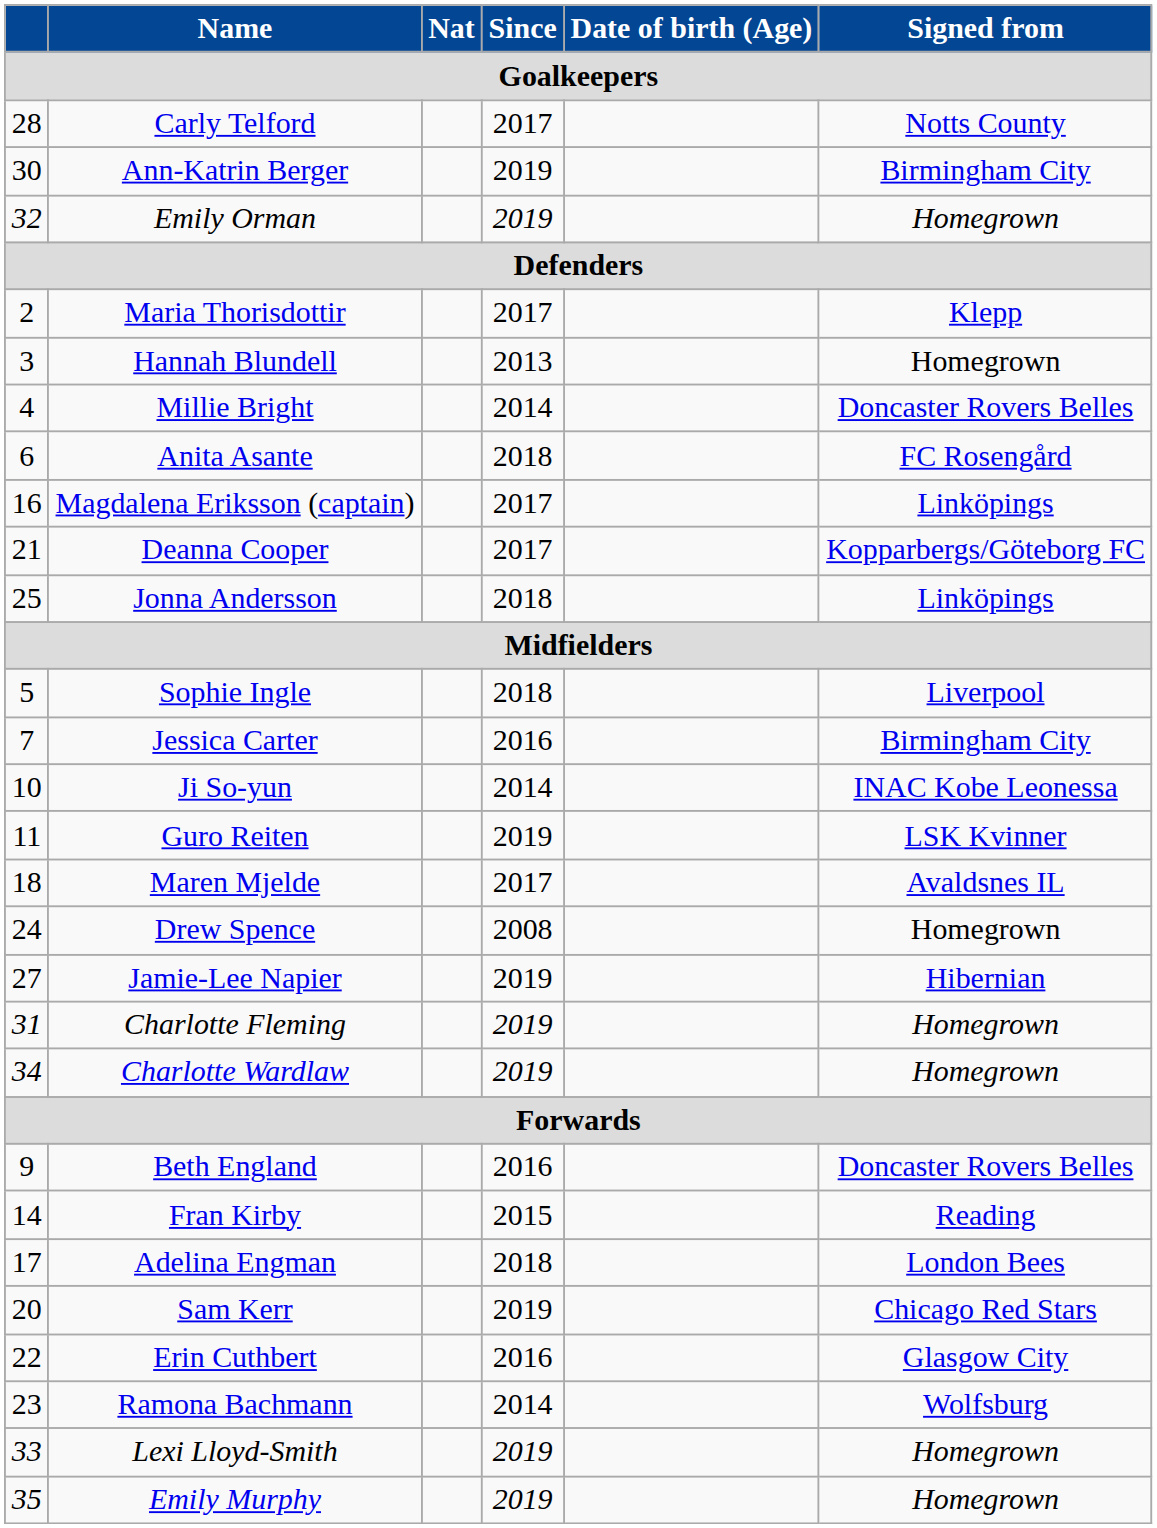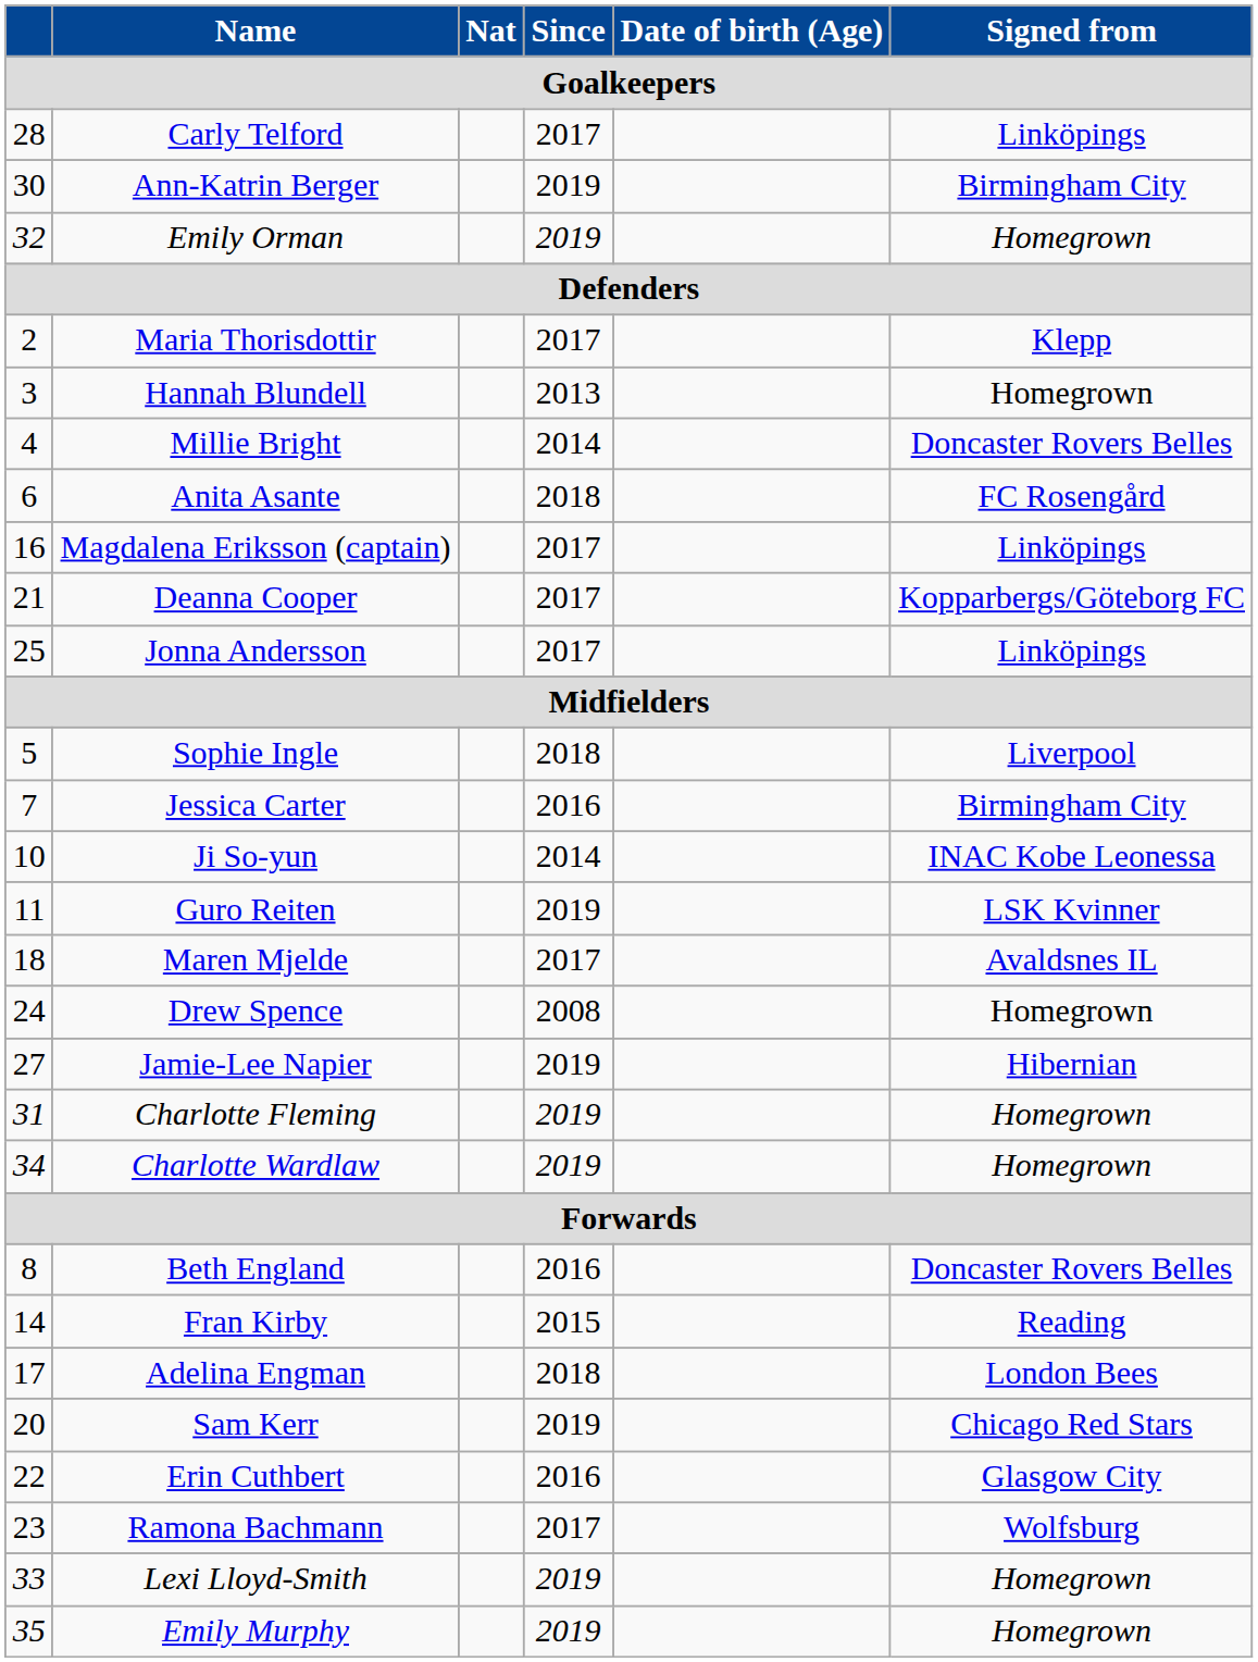 <table class="wikitable" style="text-align:center;">
 <tr>
 <th style="background:#034694; color:white; text-align:center;"></th>
 <th style="background:#034694; color:white; text-align:center;">Name</th>
 <th style="background:#034694; color:white; text-align:center;">Nat</th>
 <th style="background:#034694; color:white; text-align:center;">Since</th>
 <th style="background:#034694; color:white; text-align:center;">Date of birth (Age)</th>
 <th style="background:#034694; color:white; text-align:center;">Signed from</th>
 </tr>
 <tr>
 <th colspan="6" style="background:#dcdcdc; text-align:center;">Goalkeepers</th>
 </tr>
 <tr>
 <td>28</td>
 <td><a href='#'>Carly Telford</a></td>
 <td></td>
 <td>2017</td>
 <td></td>
-<td> <a href='#'>Notts County</a></td>
+<td> <a href='#'>Linköpings</a></td>
 </tr>
 <tr>
 <td>30</td>
 <td><a href='#'>Ann-Katrin Berger</a></td>
 <td></td>
 <td>2019</td>
 <td></td>
 <td> <a href='#'>Birmingham City</a></td>
 </tr>
 <tr>
 <td><em>32</em></td>
 <td><em>Emily Orman</em></td>
 <td></td>
 <td><em>2019</em></td>
 <td><em></em></td>
 <td><em>Homegrown</em></td>
 </tr>
 <tr>
 <th colspan="7" style="background:#dcdcdc; text-align:center;">Defenders</th>
 </tr>
 <tr>
 <td>2</td>
 <td><a href='#'>Maria Thorisdottir</a></td>
 <td></td>
 <td>2017</td>
 <td></td>
 <td> <a href='#'>Klepp</a></td>
 </tr>
 <tr>
 <td>3</td>
 <td><a href='#'>Hannah Blundell</a></td>
 <td></td>
 <td>2013</td>
 <td></td>
 <td>Homegrown</td>
 </tr>
 <tr>
 <td>4</td>
 <td><a href='#'>Millie Bright</a></td>
 <td></td>
 <td>2014</td>
 <td></td>
 <td> <a href='#'>Doncaster Rovers Belles</a></td>
 </tr>
 <tr>
 <td>6</td>
 <td><a href='#'>Anita Asante</a></td>
 <td></td>
 <td>2018</td>
 <td></td>
 <td> <a href='#'>FC Rosengård</a></td>
 </tr>
 <tr>
 <td>16</td>
 <td><a href='#'>Magdalena Eriksson</a> (<a href='#'>captain</a>)</td>
 <td></td>
 <td>2017</td>
 <td></td>
 <td> <a href='#'>Linköpings</a></td>
 </tr>
 <tr>
 <td>21</td>
 <td><a href='#'>Deanna Cooper</a></td>
 <td></td>
 <td>2017</td>
 <td></td>
 <td> <a href='#'>Kopparbergs/Göteborg FC</a></td>
 </tr>
 <tr>
 <td>25</td>
 <td><a href='#'>Jonna Andersson</a></td>
 <td></td>
-<td>2018</td>
+<td>2017</td>
 <td></td>
 <td> <a href='#'>Linköpings</a></td>
 </tr>
 <tr>
 <th colspan="7" style="background:#dcdcdc; text-align:center;">Midfielders</th>
 </tr>
 <tr>
 <td>5</td>
 <td><a href='#'>Sophie Ingle</a></td>
 <td></td>
 <td>2018</td>
 <td></td>
 <td> <a href='#'>Liverpool</a></td>
 </tr>
 <tr>
 <td>7</td>
 <td><a href='#'>Jessica Carter</a></td>
 <td></td>
 <td>2016</td>
 <td></td>
 <td> <a href='#'>Birmingham City</a></td>
 </tr>
 <tr>
 <td>10</td>
 <td><a href='#'>Ji So-yun</a></td>
 <td></td>
 <td>2014</td>
 <td></td>
 <td> <a href='#'>INAC Kobe Leonessa</a></td>
 </tr>
 <tr>
 <td>11</td>
 <td><a href='#'>Guro Reiten</a></td>
 <td></td>
 <td>2019</td>
 <td></td>
 <td> <a href='#'>LSK Kvinner</a></td>
 </tr>
 <tr>
 <td>18</td>
 <td><a href='#'>Maren Mjelde</a></td>
 <td></td>
 <td>2017</td>
 <td></td>
 <td> <a href='#'>Avaldsnes IL</a></td>
 </tr>
 <tr>
 <td>24</td>
 <td><a href='#'>Drew Spence</a></td>
 <td></td>
 <td>2008</td>
 <td></td>
 <td>Homegrown</td>
 </tr>
 <tr>
 <td>27</td>
 <td><a href='#'>Jamie-Lee Napier</a></td>
 <td></td>
 <td>2019</td>
 <td></td>
 <td> <a href='#'>Hibernian</a></td>
 </tr>
 <tr>
 <td><em>31</em></td>
 <td><em>Charlotte Fleming</em></td>
 <td></td>
 <td><em>2019</em></td>
 <td><em></em></td>
 <td><em>Homegrown</em></td>
 </tr>
 <tr>
 <td><em>34</em></td>
 <td><em><a href='#'>Charlotte Wardlaw</a></em></td>
 <td></td>
 <td><em>2019</em></td>
 <td><em></em></td>
 <td><em>Homegrown</em></td>
 </tr>
 <tr>
 <th colspan="6" style="background:#dcdcdc; text-align:center;">Forwards</th>
 </tr>
 <tr>
-<td>9</td>
+<td>8</td>
 <td><a href='#'>Beth England</a></td>
 <td></td>
 <td>2016</td>
 <td></td>
 <td> <a href='#'>Doncaster Rovers Belles</a></td>
 </tr>
 <tr>
 <td>14</td>
 <td><a href='#'>Fran Kirby</a></td>
 <td></td>
 <td>2015</td>
 <td></td>
 <td> <a href='#'>Reading</a></td>
 </tr>
 <tr>
 <td>17</td>
 <td><a href='#'>Adelina Engman</a></td>
 <td></td>
 <td>2018</td>
 <td></td>
 <td> <a href='#'>London Bees</a></td>
 </tr>
 <tr>
 <td>20</td>
 <td><a href='#'>Sam Kerr</a></td>
 <td></td>
 <td>2019</td>
 <td></td>
 <td> <a href='#'>Chicago Red Stars</a></td>
 </tr>
 <tr>
 <td>22</td>
 <td><a href='#'>Erin Cuthbert</a></td>
 <td></td>
 <td>2016</td>
 <td></td>
 <td> <a href='#'>Glasgow City</a></td>
 </tr>
 <tr>
 <td>23</td>
 <td><a href='#'>Ramona Bachmann</a></td>
 <td></td>
-<td>2014</td>
+<td>2017</td>
 <td></td>
 <td> <a href='#'>Wolfsburg</a></td>
 </tr>
 <tr>
 <td><em>33</em></td>
 <td><em>Lexi Lloyd-Smith</em></td>
 <td></td>
 <td><em>2019</em></td>
 <td><em></em></td>
 <td><em>Homegrown</em></td>
 </tr>
 <tr>
 <td><em>35</em></td>
 <td><em><a href='#'>Emily Murphy</a></em></td>
 <td></td>
 <td><em>2019</em></td>
 <td><em></em></td>
 <td><em>Homegrown</em></td>
 </tr>
 </table>
